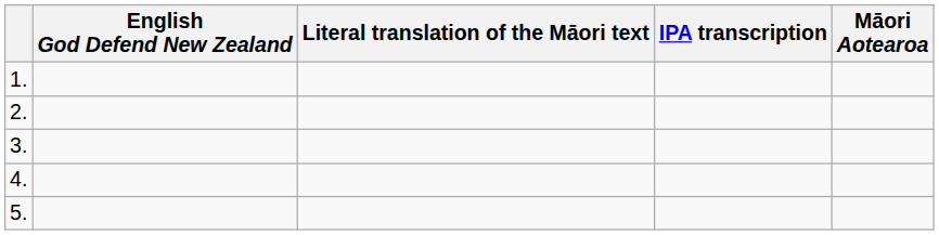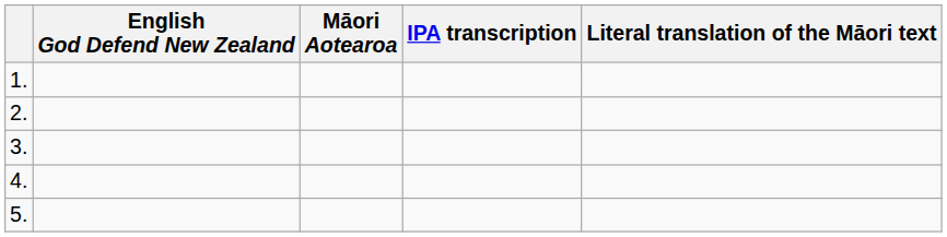 <table class="wikitable">
 <tr>
 <th></th>
 <th>English <br><em>God Defend New Zealand</em></th>
+<th>Māori <br><em>Aotearoa</em></th>
+<th><a href='#'>IPA</a> transcription</th>
 <th>Literal translation of the Māori text</th>
-<th><a href='#'>IPA</a> transcription</th>
-<th>Māori <br><em>Aotearoa</em></th>
 </tr>
 <tr valign=top>
 <td>1.</td>
 <td></td>
 <td></td>
 <td></td>
 <td></td>
 </tr>
 <tr valign=top>
 <td>2.</td>
 <td></td>
 <td></td>
 <td></td>
 <td></td>
 </tr>
 <tr valign=top>
 <td>3.</td>
 <td></td>
 <td></td>
 <td></td>
 <td></td>
 </tr>
 <tr valign=top>
 <td>4.</td>
 <td></td>
 <td></td>
 <td></td>
 <td></td>
 </tr>
 <tr valign=top>
 <td>5.</td>
 <td></td>
 <td></td>
 <td></td>
 <td></td>
 </tr>
 </table>
